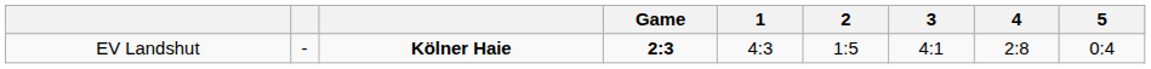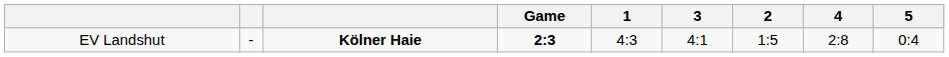 <table class="wikitable" width="80%">
 <tr style="background-color:#c0c0c0;">
 <th style="width:25%;"></th>
 <th style="width:2.5%;"></th>
 <th style="width:25%;"></th>
 <th style="width:10%;">Game</th>
 <th style="width:7.5%;">1</th>
+<th style="width:7.5%;">3</th>
 <th style="width:7.5%;">2</th>
-<th style="width:7.5%;">3</th>
 <th style="width:7.5%;">4</th>
 <th style="width:7.5%;">5</th>
 </tr>
 <tr align="center">
 <td>EV Landshut</td>
 <td>-</td>
 <td><strong>Kölner Haie</strong></td>
 <td><strong>2:3</strong></td>
 <td>4:3</td>
+<td>4:1</td>
 <td>1:5</td>
-<td>4:1</td>
 <td>2:8</td>
 <td>0:4</td>
 </tr>
 </table>
